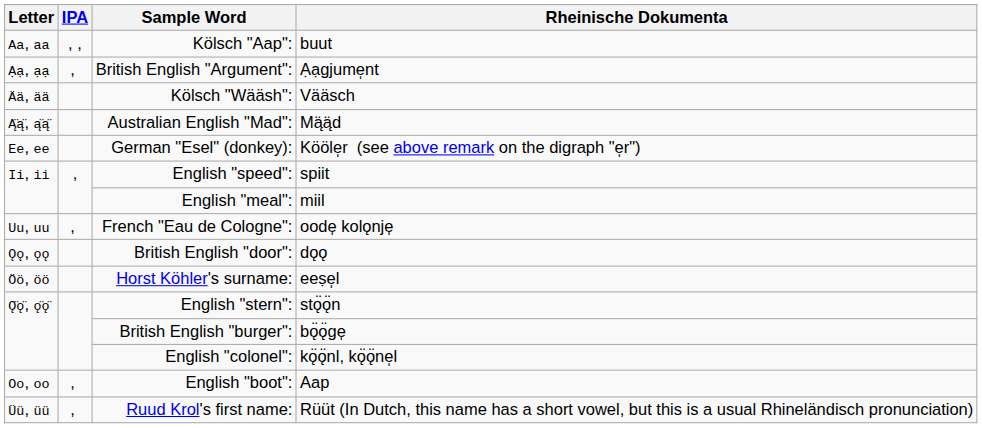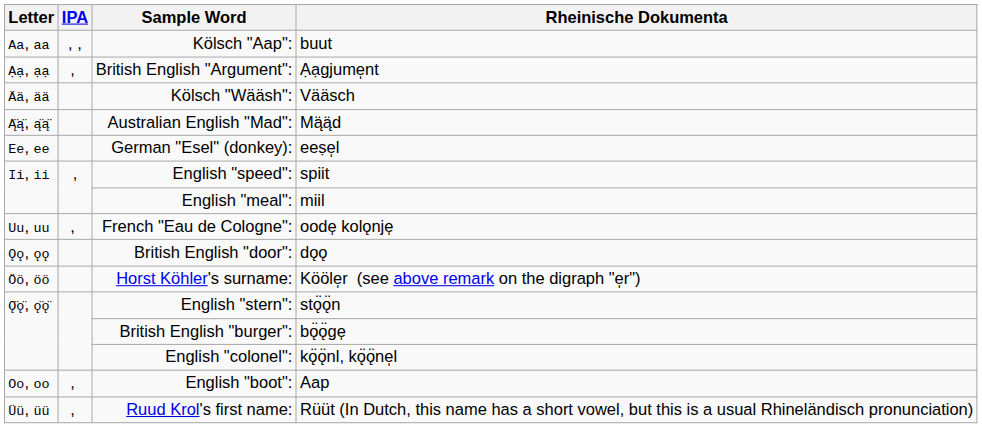 <table class="wikitable" style="text-align: center">
 <tr>
 <th>Letter</th>
 <th><a href='#'>IPA</a></th>
 <th>Sample Word</th>
 <th>Rheinische Dokumenta</th>
 </tr>
 <tr>
 <td style="vertical-align:top"><code>Aa</code>, <code>aa</code> </td>
 <td style="vertical-align:top"> , , </td>
 <td style="text-align: right">Kölsch "Aap":</td>
 <td style="text-align: left">buut </td>
 </tr>
 <tr>
 <td style="vertical-align:top"><code>Ạạ</code>, <code>ạạ</code> </td>
 <td style="vertical-align:top">, </td>
 <td style="text-align: right">British English "Argument":</td>
 <td style="text-align: left">Ạạgjume̩nt </td>
 </tr>
 <tr>
 <td style="vertical-align:top"><code>Ää</code>, <code>ää</code> </td>
 <td style="vertical-align:top"></td>
 <td style="text-align: right">Kölsch "Wääsh":</td>
 <td style="text-align: left">Vääsch </td>
 </tr>
 <tr>
 <td style="vertical-align:top"><code>Ą̈ą̈</code>, <code>ą̈ą̈</code> </td>
 <td style="vertical-align:top"></td>
 <td style="text-align: right">Australian English "Mad":</td>
 <td style="text-align: left">Mą̈ą̈d </td>
 </tr>
 <tr>
 <td style="vertical-align:top"><code>Ee</code>, <code>ee</code> </td>
 <td style="vertical-align:top"></td>
 <td style="text-align: right">German "Esel" (donkey):</td>
-<td style="text-align: left">Kööle̩r  (see <a href='#'>above remark</a> on the digraph "e̩r")</td>
+<td style="text-align: left">eeṣe̩l </td>
 </tr>
 <tr>
 <td rowspan="2" style="vertical-align:top"><code>Ii</code>, <code>ii</code> </td>
 <td rowspan="2" style="vertical-align:top"> , </td>
 <td style="text-align: right">English "speed":</td>
 <td style="text-align: left">spiit </td>
 </tr>
 <tr>
 <td style="text-align: right">English "meal":</td>
 <td style="text-align: left">miil </td>
 </tr>
 <tr>
 <td style="vertical-align:top"><code>Uu</code>, <code>uu</code> </td>
 <td style="vertical-align:top">, </td>
 <td style="text-align: right">French "Eau de Cologne":</td>
 <td style="text-align: left">oode̩ kolǫnje̩ </td>
 </tr>
 <tr>
 <td style="vertical-align:top"><code>Ǫǫ</code>, <code>ǫǫ</code> </td>
 <td style="vertical-align:top"></td>
 <td style="text-align: right">British English "door":</td>
 <td style="text-align: left">dǫǫ </td>
 </tr>
 <tr>
 <td style="vertical-align:top"><code>Öö</code>, <code>öö</code> </td>
 <td style="vertical-align:top"></td>
 <td style="text-align: right"><a href='#'>Horst Köhler</a>'s surname:</td>
-<td style="text-align: left">eeṣe̩l </td>
+<td style="text-align: left">Kööle̩r  (see <a href='#'>above remark</a> on the digraph "e̩r")</td>
 </tr>
 <tr>
 <td rowspan="3" style="vertical-align:top"><code>Ǫ̈ǫ̈</code>, <code>ǫ̈ǫ̈</code> </td>
 <td rowspan="3" style="vertical-align:top"></td>
 <td style="text-align: right">English "stern":</td>
 <td style="text-align: left">stǫ̈ǫ̈n </td>
 </tr>
 <tr>
 <td style="text-align: right">British English "burger":</td>
 <td style="text-align: left">bǫ̈ǫ̈ge̩ </td>
 </tr>
 <tr>
 <td style="text-align: right">English "colonel":</td>
 <td style="text-align: left">kǫ̈ǫ̈nl, kǫ̈ǫ̈ne̩l </td>
 </tr>
 <tr>
 <td style="vertical-align:top"><code>Oo</code>, <code>oo</code> </td>
 <td style="vertical-align:top">, </td>
 <td style="text-align: right">English "boot":</td>
 <td style="text-align: left">Aap </td>
 </tr>
 <tr>
 <td style="vertical-align:top"><code>Üü</code>, <code>üü</code> </td>
 <td style="vertical-align:top">, </td>
 <td style="text-align: right"><a href='#'>Ruud Krol</a>'s first name:</td>
 <td style="text-align: left">Rüüt (In Dutch, this name has a short vowel, but this is a usual Rhineländisch pronunciation)</td>
 </tr>
 </table>
